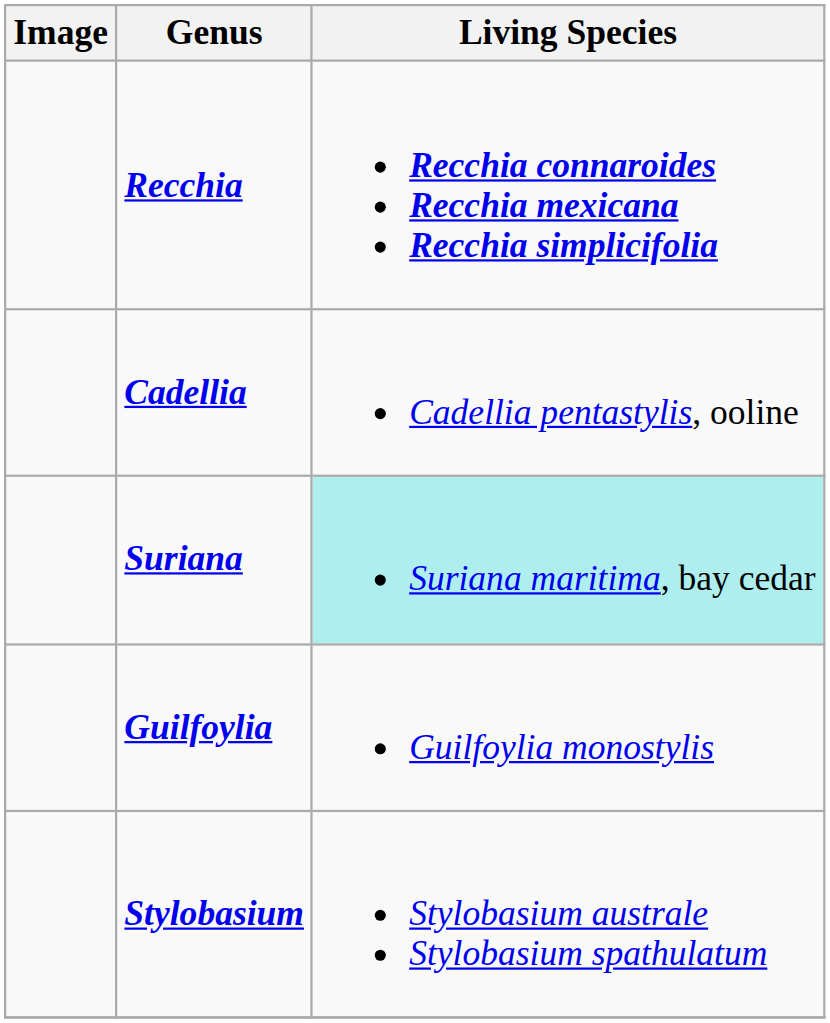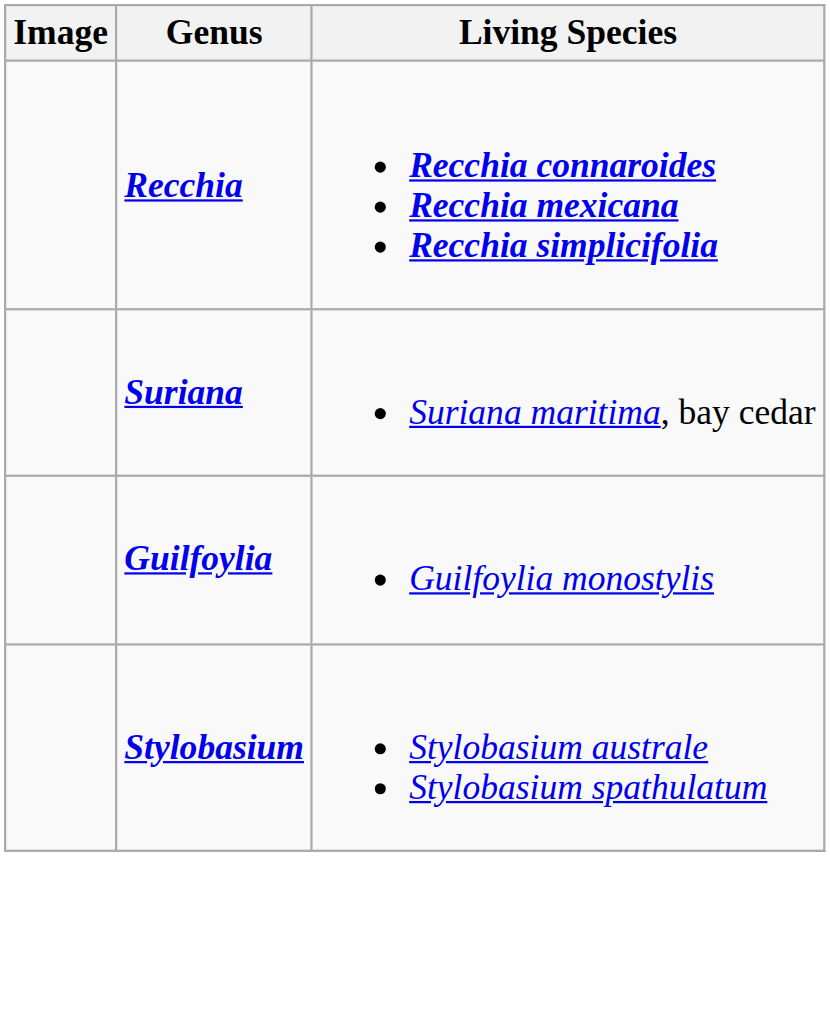 <table class="wikitable">
 <tr>
 <th>Image</th>
 <th>Genus</th>
 <th>Living Species</th>
 </tr>
 <tr>
 <td></td>
 <td><strong><em><a href='#'>Recchia</a></em></strong> </td>
 <td><strong><br><ul><li><em><a href='#'>Recchia connaroides</a></em></li><li><em><a href='#'>Recchia mexicana</a></em></li><li><em><a href='#'>Recchia simplicifolia</a></em></li></ul></strong></td>
 </tr>
 <tr>
 <td></td>
-<td><strong><em><a href='#'>Cadellia</a></em></strong> </td>
-<td><br><ul><li><em><a href='#'>Cadellia pentastylis</a></em>, ooline</li></ul></td>
-</tr>
-<tr>
-<td></td>
 <td><strong><em><a href='#'>Suriana</a></em></strong> </td>
-<td style="background: paleturquoise;"><br><ul><li><em><a href='#'>Suriana maritima</a></em>, bay cedar</li></ul></td>
+<td><br><ul><li><em><a href='#'>Suriana maritima</a></em>, bay cedar</li></ul></td>
 </tr>
 <tr>
 <td></td>
 <td><strong><em><a href='#'>Guilfoylia</a></em></strong> </td>
 <td><br><ul><li><em><a href='#'>Guilfoylia monostylis</a></em></li></ul></td>
 </tr>
 <tr>
 <td></td>
 <td><strong><em><a href='#'>Stylobasium</a></em></strong> </td>
 <td><br><ul><li><em><a href='#'>Stylobasium australe</a></em></li><li><em><a href='#'>Stylobasium spathulatum</a></em></li></ul></td>
 </tr>
 <tr>
 </tr>
 </table>
